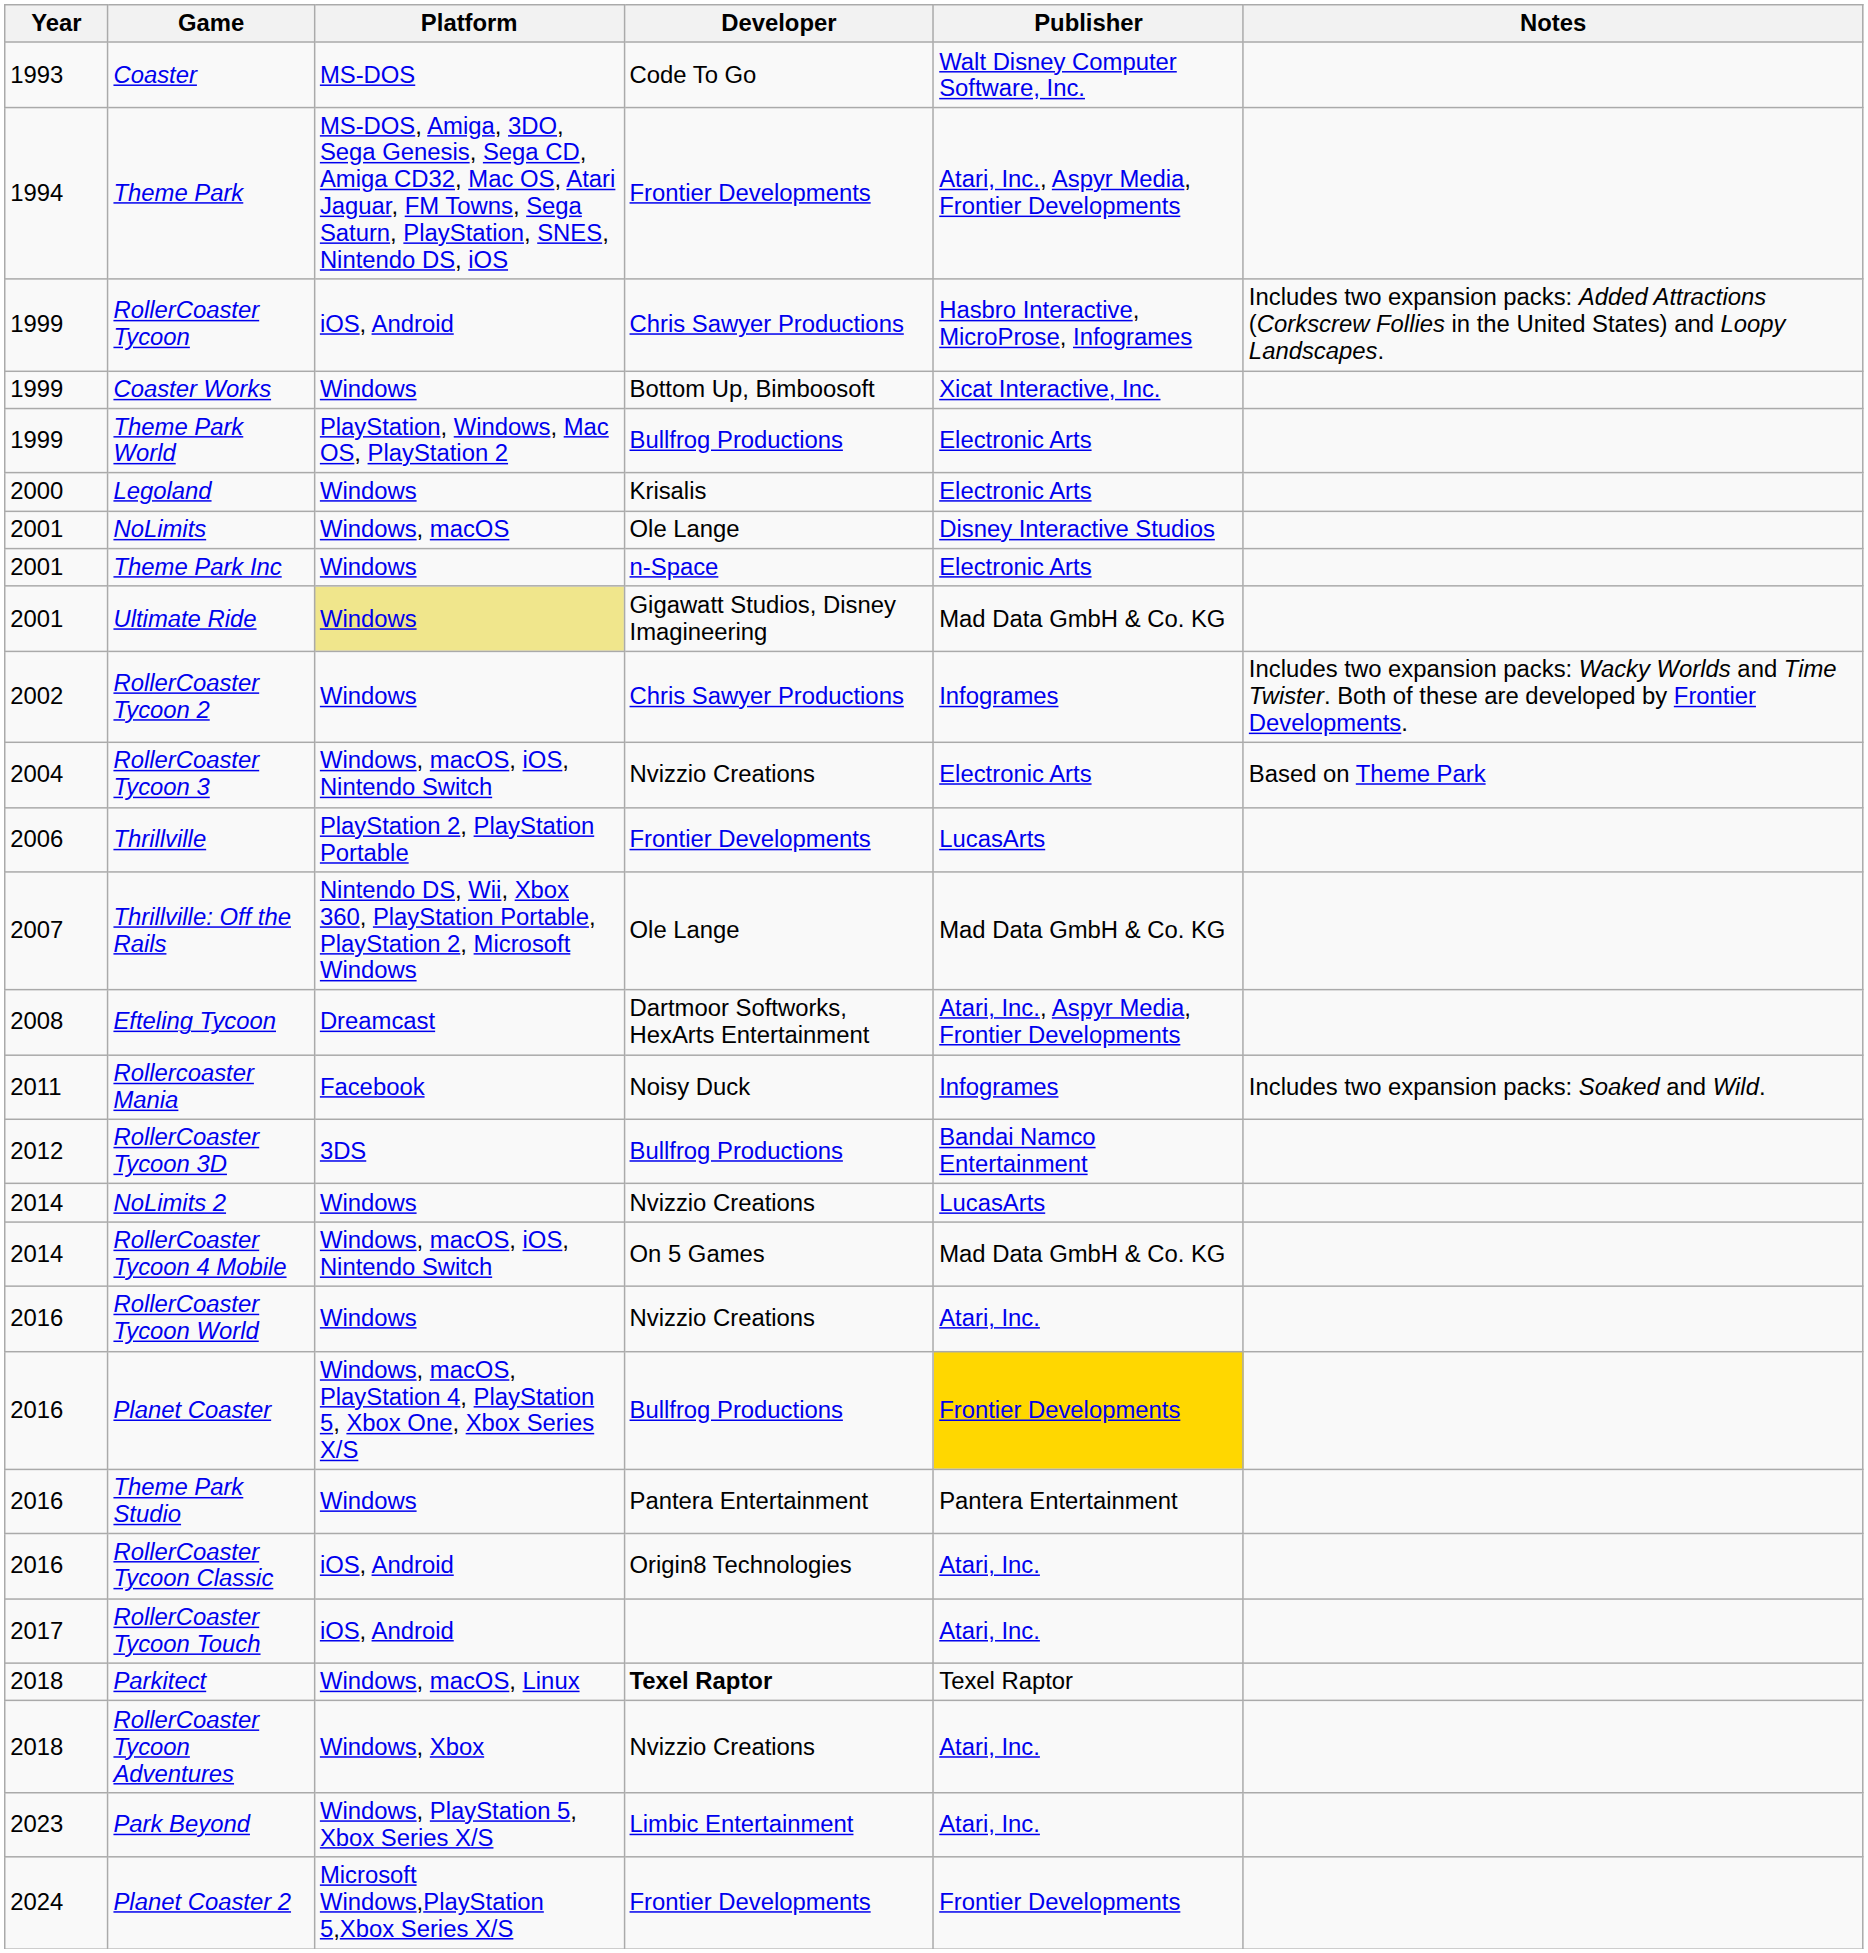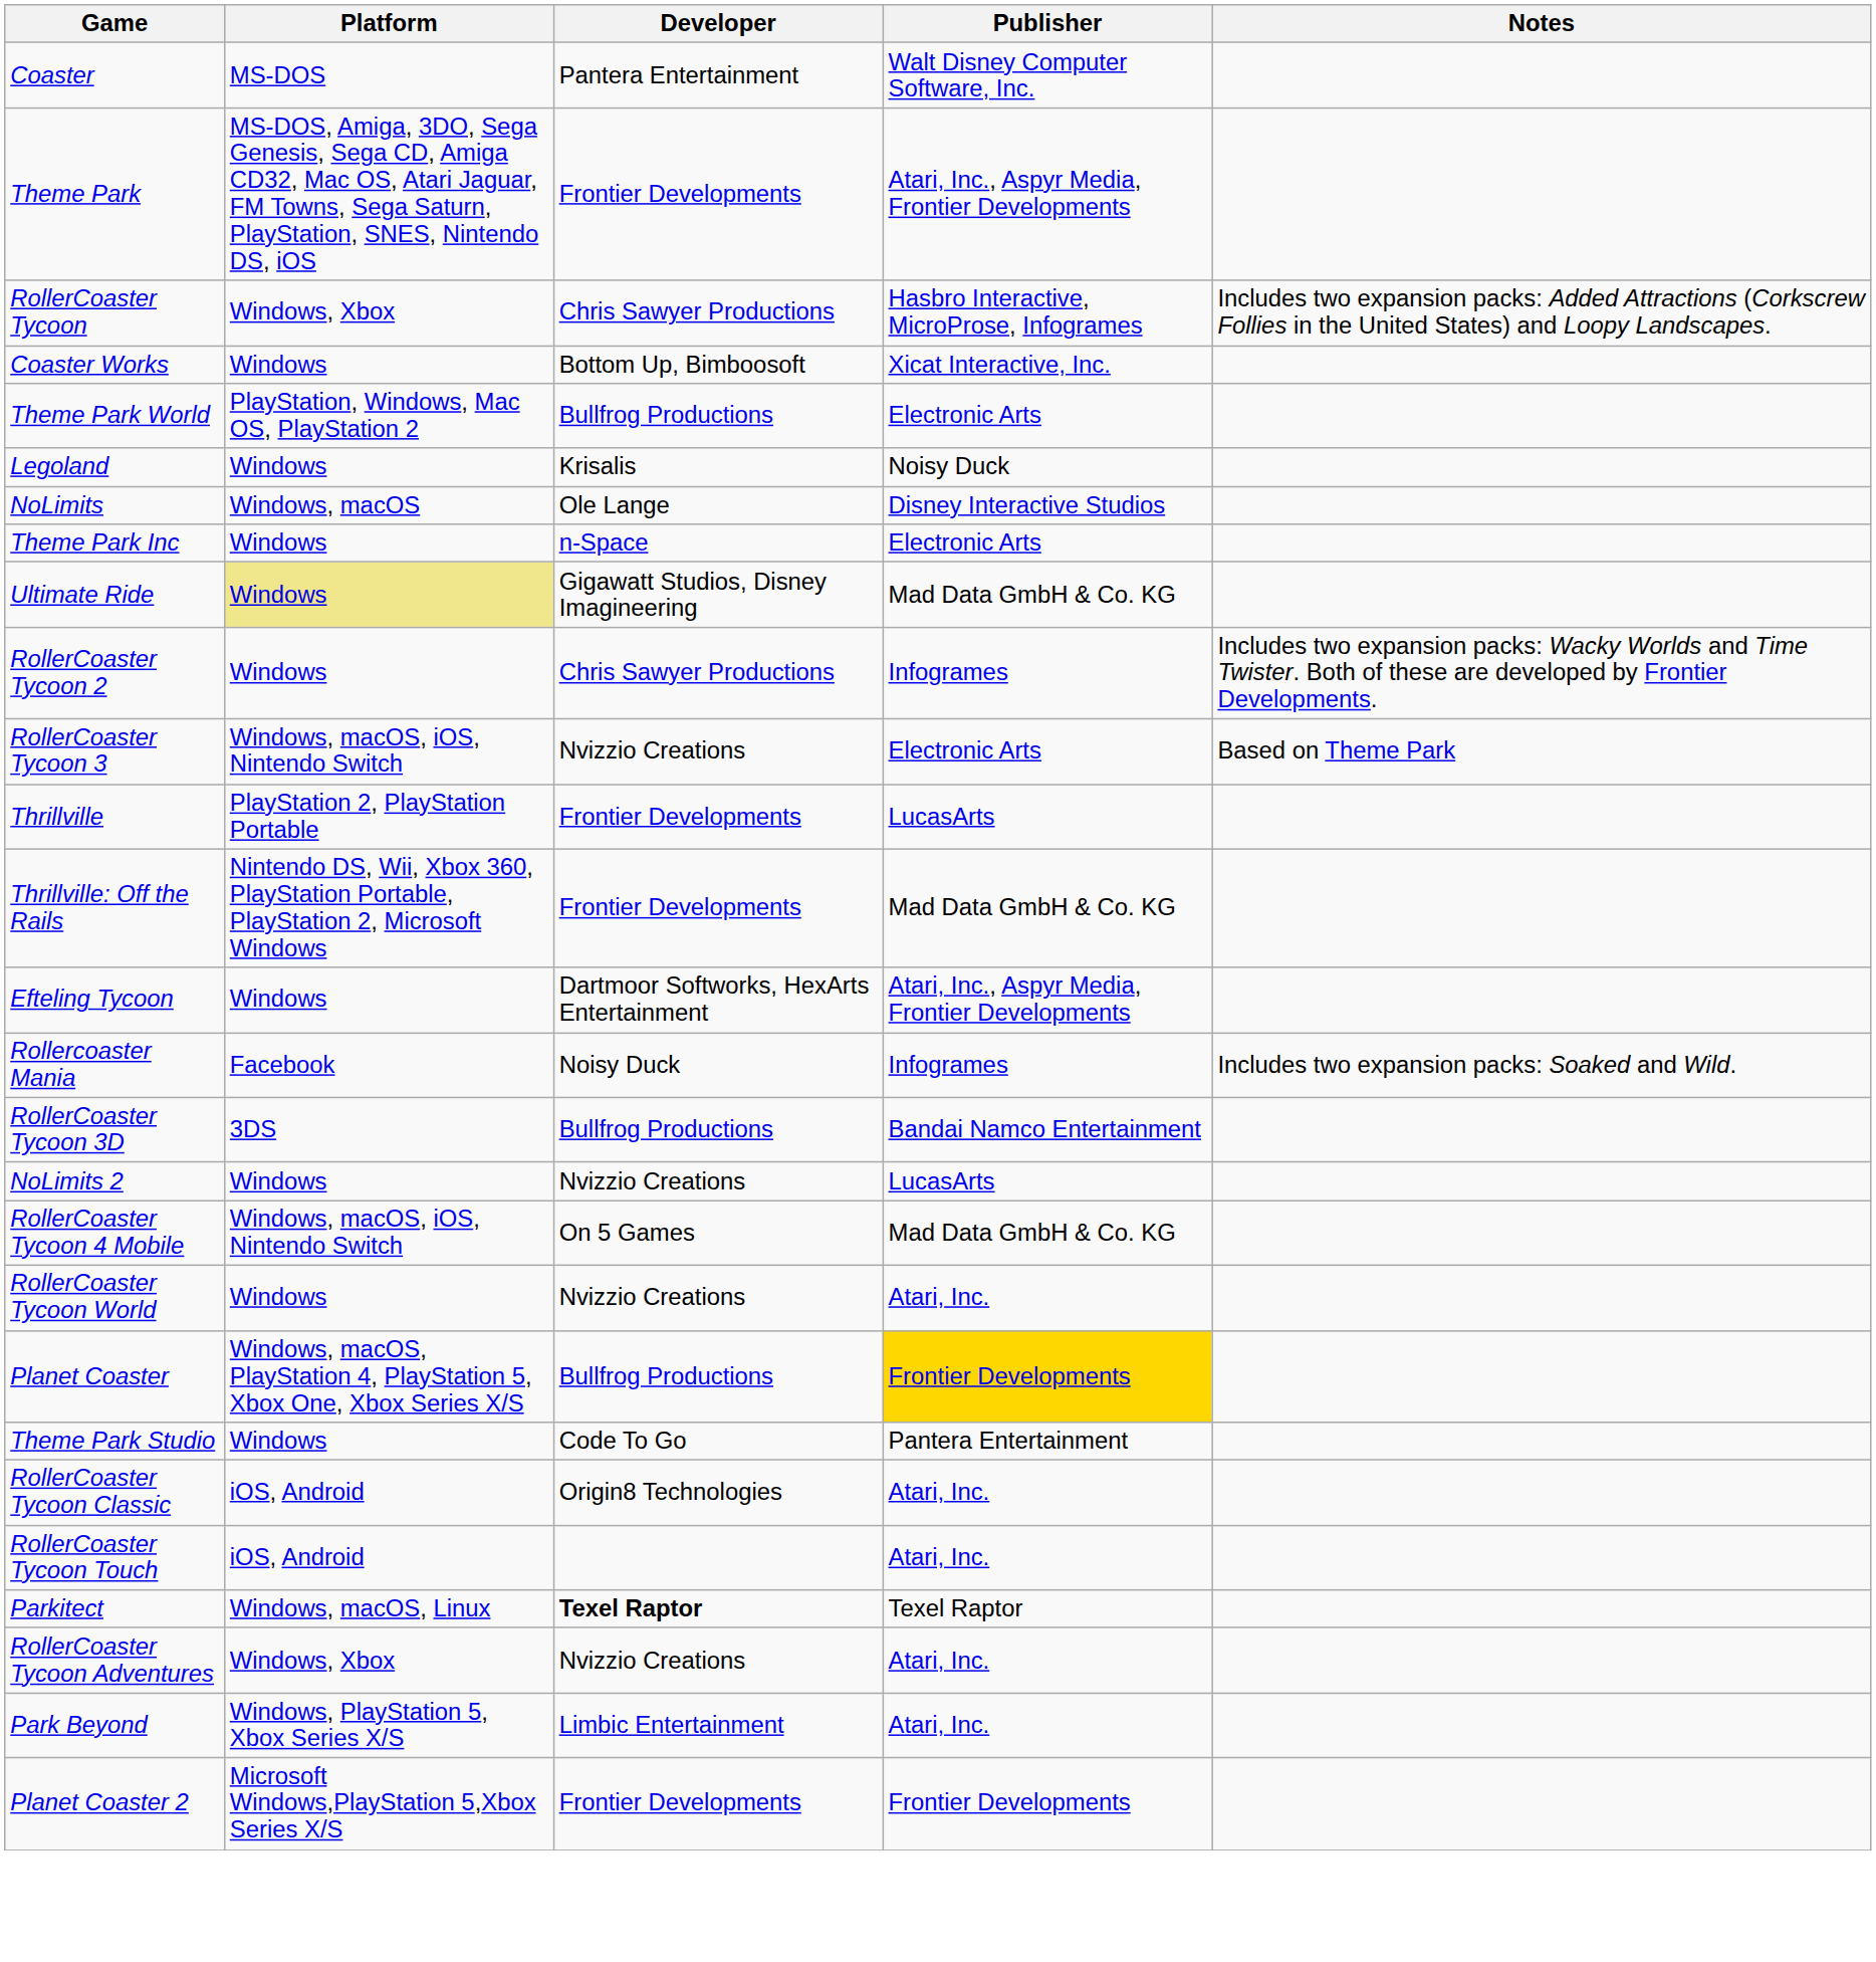 <table class="wikitable sortable">
 <tr>
-<th width="5%">Year</th>
 <th width="10%">Game</th>
 <th width="15%">Platform</th>
 <th width="15%">Developer</th>
 <th width="15%">Publisher</th>
 <th width="30%">Notes</th>
 </tr>
 <tr>
-<td>1993</td>
 <td><em><a href='#'>Coaster</a></em></td>
 <td><a href='#'>MS-DOS</a></td>
-<td>Code To Go</td>
+<td>Pantera Entertainment</td>
 <td><a href='#'>Walt Disney Computer Software, Inc.</a></td>
 <td></td>
 </tr>
 <tr>
-<td>1994</td>
 <td><em><a href='#'>Theme Park</a></em></td>
 <td><a href='#'>MS-DOS</a>, <a href='#'>Amiga</a>, <a href='#'>3DO</a>, <a href='#'>Sega Genesis</a>, <a href='#'>Sega CD</a>, <a href='#'>Amiga CD32</a>, <a href='#'>Mac OS</a>, <a href='#'>Atari Jaguar</a>, <a href='#'>FM Towns</a>, <a href='#'>Sega Saturn</a>, <a href='#'>PlayStation</a>, <a href='#'>SNES</a>, <a href='#'>Nintendo DS</a>, <a href='#'>iOS</a></td>
 <td><a href='#'>Frontier Developments</a></td>
 <td><a href='#'>Atari, Inc.</a>, <a href='#'>Aspyr Media</a>, <a href='#'>Frontier Developments</a></td>
 <td></td>
 </tr>
 <tr>
-<td>1999</td>
 <td><em><a href='#'>RollerCoaster Tycoon</a></em></td>
-<td><a href='#'>iOS</a>, <a href='#'>Android</a></td>
+<td><a href='#'>Windows</a>, <a href='#'>Xbox</a></td>
 <td><a href='#'>Chris Sawyer Productions</a></td>
 <td><a href='#'>Hasbro Interactive</a>, <a href='#'>MicroProse</a>, <a href='#'>Infogrames</a></td>
 <td>Includes two expansion packs: <em>Added Attractions</em> (<em>Corkscrew Follies</em> in the United States) and <em>Loopy Landscapes</em>.</td>
 </tr>
 <tr>
-<td>1999</td>
 <td><em><a href='#'>Coaster Works</a></em></td>
 <td><a href='#'>Windows</a></td>
 <td>Bottom Up, Bimboosoft</td>
 <td><a href='#'>Xicat Interactive, Inc.</a></td>
 <td></td>
 </tr>
 <tr>
-<td>1999</td>
 <td><em><a href='#'>Theme Park World</a></em></td>
 <td><a href='#'>PlayStation</a>, <a href='#'>Windows</a>, <a href='#'>Mac OS</a>, <a href='#'>PlayStation 2</a></td>
 <td><a href='#'>Bullfrog Productions</a></td>
 <td><a href='#'>Electronic Arts</a></td>
 <td></td>
 </tr>
 <tr>
-<td>2000</td>
 <td><em><a href='#'>Legoland</a></em></td>
 <td><a href='#'>Windows</a></td>
 <td>Krisalis</td>
-<td><a href='#'>Electronic Arts</a></td>
+<td>Noisy Duck</td>
 <td></td>
 </tr>
 <tr>
-<td>2001</td>
 <td><em><a href='#'>NoLimits</a></em></td>
 <td><a href='#'>Windows</a>, <a href='#'>macOS</a></td>
 <td>Ole Lange</td>
 <td><a href='#'>Disney Interactive Studios</a></td>
 <td></td>
 </tr>
 <tr>
-<td>2001</td>
 <td><em><a href='#'>Theme Park Inc</a></em></td>
 <td><a href='#'>Windows</a></td>
 <td><a href='#'>n-Space</a></td>
 <td><a href='#'>Electronic Arts</a></td>
 <td></td>
 </tr>
 <tr>
-<td>2001</td>
 <td><em><a href='#'>Ultimate Ride</a></em></td>
 <td style="background: khaki;"><a href='#'>Windows</a></td>
 <td>Gigawatt Studios, Disney Imagineering</td>
 <td>Mad Data GmbH & Co. KG</td>
 <td></td>
 </tr>
 <tr>
-<td>2002</td>
 <td><em><a href='#'>RollerCoaster Tycoon 2</a></em></td>
 <td><a href='#'>Windows</a></td>
 <td><a href='#'>Chris Sawyer Productions</a></td>
 <td><a href='#'>Infogrames</a></td>
 <td>Includes two expansion packs: <em>Wacky Worlds</em> and <em>Time Twister</em>. Both of these are developed by <a href='#'>Frontier Developments</a>.</td>
 </tr>
 <tr>
-<td>2004</td>
 <td><em><a href='#'>RollerCoaster Tycoon 3</a></em></td>
 <td><a href='#'>Windows</a>, <a href='#'>macOS</a>, <a href='#'>iOS</a>, <a href='#'>Nintendo Switch</a></td>
 <td>Nvizzio Creations</td>
 <td><a href='#'>Electronic Arts</a></td>
 <td>Based on <a href='#'>Theme Park</a></td>
 </tr>
 <tr>
-<td>2006</td>
 <td><em><a href='#'>Thrillville</a></em></td>
 <td><a href='#'>PlayStation 2</a>, <a href='#'>PlayStation Portable</a></td>
 <td><a href='#'>Frontier Developments</a></td>
 <td><a href='#'>LucasArts</a></td>
 <td></td>
 </tr>
 <tr>
-<td>2007</td>
 <td><em><a href='#'>Thrillville: Off the Rails</a></em></td>
 <td><a href='#'>Nintendo DS</a>, <a href='#'>Wii</a>, <a href='#'>Xbox 360</a>, <a href='#'>PlayStation Portable</a>, <a href='#'>PlayStation 2</a>, <a href='#'>Microsoft Windows</a></td>
-<td>Ole Lange</td>
+<td><a href='#'>Frontier Developments</a></td>
 <td>Mad Data GmbH & Co. KG</td>
 <td></td>
 </tr>
 <tr>
-<td>2008</td>
 <td><em><a href='#'>Efteling Tycoon</a></em></td>
-<td><a href='#'>Dreamcast</a></td>
+<td><a href='#'>Windows</a></td>
 <td>Dartmoor Softworks, HexArts Entertainment</td>
 <td><a href='#'>Atari, Inc.</a>, <a href='#'>Aspyr Media</a>, <a href='#'>Frontier Developments</a></td>
 <td></td>
 </tr>
 <tr>
-<td>2011</td>
 <td><em><a href='#'>Rollercoaster Mania</a></em></td>
 <td><a href='#'>Facebook</a></td>
 <td>Noisy Duck</td>
 <td><a href='#'>Infogrames</a></td>
 <td>Includes two expansion packs: <em>Soaked</em> and <em>Wild</em>.</td>
 </tr>
 <tr>
-<td>2012</td>
 <td><em><a href='#'>RollerCoaster Tycoon 3D</a></em></td>
 <td><a href='#'>3DS</a></td>
 <td><a href='#'>Bullfrog Productions</a></td>
 <td><a href='#'>Bandai Namco Entertainment</a></td>
 <td></td>
 </tr>
 <tr>
-<td>2014</td>
 <td><em><a href='#'>NoLimits 2</a></em></td>
 <td><a href='#'>Windows</a></td>
 <td>Nvizzio Creations</td>
 <td><a href='#'>LucasArts</a></td>
 <td></td>
 </tr>
 <tr>
-<td>2014</td>
 <td><em><a href='#'>RollerCoaster Tycoon 4 Mobile</a></em></td>
 <td><a href='#'>Windows</a>, <a href='#'>macOS</a>, <a href='#'>iOS</a>, <a href='#'>Nintendo Switch</a></td>
 <td>On 5 Games</td>
 <td>Mad Data GmbH & Co. KG</td>
 <td></td>
 </tr>
 <tr>
-<td>2016</td>
 <td><em><a href='#'>RollerCoaster Tycoon World</a></em></td>
 <td><a href='#'>Windows</a></td>
 <td>Nvizzio Creations</td>
 <td><a href='#'>Atari, Inc.</a></td>
 <td></td>
 </tr>
 <tr>
-<td>2016</td>
 <td><em><a href='#'>Planet Coaster</a></em></td>
 <td><a href='#'>Windows</a>, <a href='#'>macOS</a>, <a href='#'>PlayStation 4</a>, <a href='#'>PlayStation 5</a>, <a href='#'>Xbox One</a>, <a href='#'>Xbox Series X/S</a></td>
 <td><a href='#'>Bullfrog Productions</a></td>
 <td style="background: gold;"><a href='#'>Frontier Developments</a></td>
 <td></td>
 </tr>
 <tr>
-<td>2016</td>
 <td><em><a href='#'>Theme Park Studio</a></em></td>
 <td><a href='#'>Windows</a></td>
-<td>Pantera Entertainment</td>
+<td>Code To Go</td>
 <td>Pantera Entertainment</td>
 <td></td>
 </tr>
 <tr>
-<td>2016</td>
 <td><em><a href='#'>RollerCoaster Tycoon Classic</a></em></td>
 <td><a href='#'>iOS</a>, <a href='#'>Android</a></td>
 <td>Origin8 Technologies</td>
 <td><a href='#'>Atari, Inc.</a></td>
 <td></td>
 </tr>
 <tr>
-<td>2017</td>
 <td><em><a href='#'>RollerCoaster Tycoon Touch</a></em></td>
 <td><a href='#'>iOS</a>, <a href='#'>Android</a></td>
 <td></td>
 <td><a href='#'>Atari, Inc.</a></td>
 <td></td>
 </tr>
 <tr>
-<td>2018</td>
 <td><em><a href='#'>Parkitect</a></em></td>
 <td><a href='#'>Windows</a>, <a href='#'>macOS</a>, <a href='#'>Linux</a></td>
 <td><strong>Texel Raptor</strong></td>
 <td>Texel Raptor</td>
 <td></td>
 </tr>
 <tr>
-<td>2018</td>
 <td><em><a href='#'>RollerCoaster Tycoon Adventures</a></em></td>
 <td><a href='#'>Windows</a>, <a href='#'>Xbox</a></td>
 <td>Nvizzio Creations</td>
 <td><a href='#'>Atari, Inc.</a></td>
 <td></td>
 </tr>
 <tr>
-<td>2023</td>
 <td><em><a href='#'>Park Beyond</a></em></td>
 <td><a href='#'>Windows</a>, <a href='#'>PlayStation 5</a>, <a href='#'>Xbox Series X/S</a></td>
 <td><a href='#'>Limbic Entertainment</a></td>
 <td><a href='#'>Atari, Inc.</a></td>
 <td></td>
 </tr>
 <tr>
-<td>2024</td>
 <td><em><a href='#'>Planet Coaster 2</a></em></td>
 <td><a href='#'>Microsoft Windows</a>,<a href='#'>PlayStation 5</a>,<a href='#'>Xbox Series X/S</a></td>
 <td><a href='#'>Frontier Developments</a></td>
 <td><a href='#'>Frontier Developments</a></td>
 <td></td>
 </tr>
 </table>
